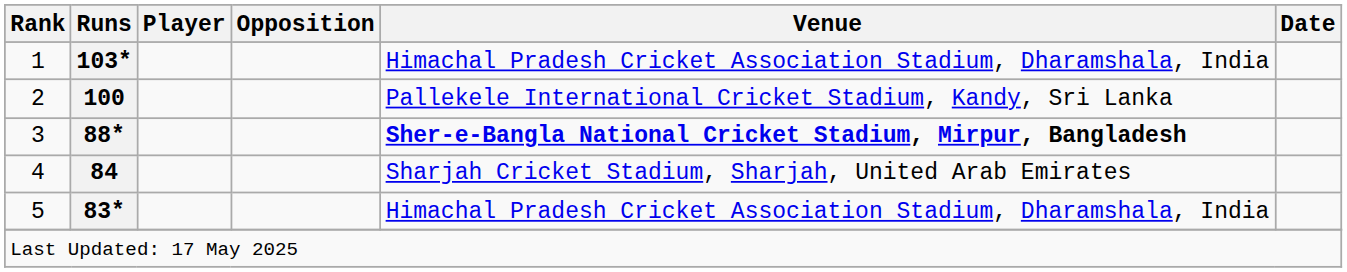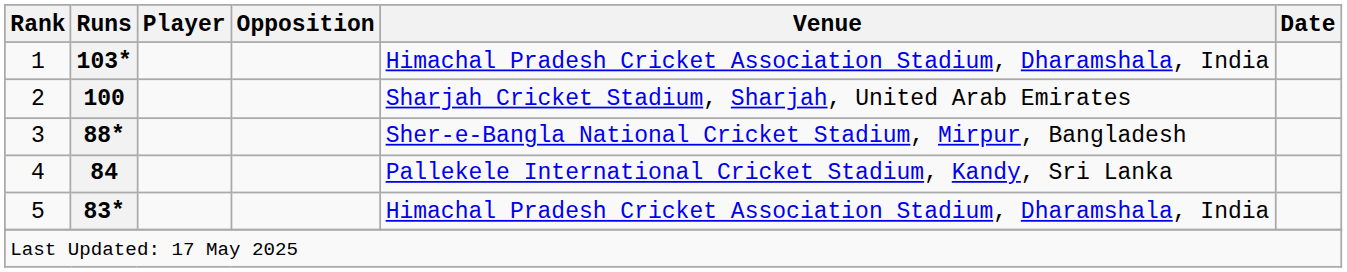 <table class="wikitable plainrowheaders sortable">
 <tr>
 <th scope=col>Rank</th>
 <th scope=col>Runs</th>
 <th scope=col>Player</th>
 <th scope=col>Opposition</th>
 <th scope=col>Venue</th>
 <th scope=col>Date</th>
 </tr>
 <tr>
 <td align=center>1</td>
 <th scope=row style=text-align:center;>103*</th>
 <td></td>
 <td></td>
 <td><a href='#'>Himachal Pradesh Cricket Association Stadium</a>, <a href='#'>Dharamshala</a>, India</td>
 <td> </td>
 </tr>
 <tr>
 <td align=center>2</td>
 <th scope=row style=text-align:center;>100</th>
 <td> </td>
 <td></td>
-<td><a href='#'>Pallekele International Cricket Stadium</a>, <a href='#'>Kandy</a>, Sri Lanka</td>
+<td><a href='#'>Sharjah Cricket Stadium</a>, <a href='#'>Sharjah</a>, United Arab Emirates</td>
 <td></td>
 </tr>
 <tr>
 <td align=center>3</td>
 <th scope=row style=text-align:center;>88*</th>
 <td></td>
 <td></td>
-<td><strong><a href='#'>Sher-e-Bangla National Cricket Stadium</a>, <a href='#'>Mirpur</a>, Bangladesh</strong></td>
+<td><a href='#'>Sher-e-Bangla National Cricket Stadium</a>, <a href='#'>Mirpur</a>, Bangladesh</td>
 <td></td>
 </tr>
 <tr>
 <td align=center>4</td>
 <th scope=row style=text-align:center;>84</th>
 <td></td>
 <td></td>
-<td><a href='#'>Sharjah Cricket Stadium</a>, <a href='#'>Sharjah</a>, United Arab Emirates</td>
+<td><a href='#'>Pallekele International Cricket Stadium</a>, <a href='#'>Kandy</a>, Sri Lanka</td>
 <td> </td>
 </tr>
 <tr>
 <td align=center>5</td>
 <th scope=row style=text-align:center;>83*</th>
 <td></td>
 <td></td>
 <td><a href='#'>Himachal Pradesh Cricket Association Stadium</a>, <a href='#'>Dharamshala</a>, India</td>
 <td> </td>
 </tr>
 <tr>
 </tr>
 <tr class=sortbottom>
 <td colspan=6><small>Last Updated: 17 May 2025</small></td>
 </tr>
 </table>
